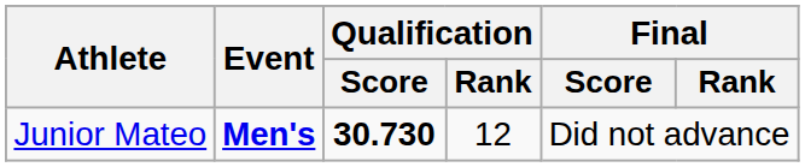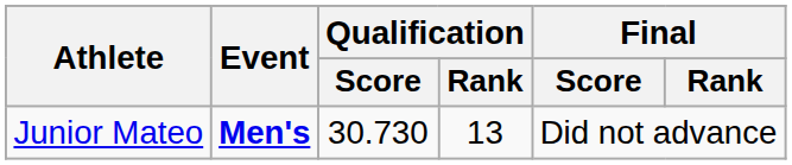 <table class=wikitable style=font-size:90%;text-align:center>
 <tr>
 <th rowspan=2>Athlete</th>
 <th rowspan=2>Event</th>
 <th colspan=2>Qualification</th>
 <th colspan=2>Final</th>
 </tr>
 <tr style=font-size:95%>
 <th>Score</th>
 <th>Rank</th>
 <th>Score</th>
 <th>Rank</th>
 </tr>
 <tr>
 <td align=left><a href='#'>Junior Mateo</a></td>
 <td align=left><strong><a href='#'>Men's</a></strong></td>
-<td><strong>30.730</strong></td>
-<td>12</td>
+<td>30.730</td>
+<td>13</td>
 <td colspan=2>Did not advance</td>
 </tr>
 </table>
